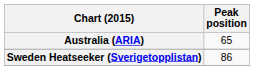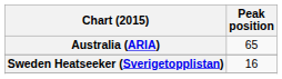 <table class="wikitable sortable plainrowheaders" style="text-align:center">
 <tr>
 <th>Chart (2015)</th>
 <th>Peak<br>position</th>
 </tr>
 <tr>
 <th scope="row">Australia (<a href='#'>ARIA</a>)</th>
 <td>65</td>
 </tr>
 <tr>
 </tr>
 <tr>
 <th scope="row">Sweden Heatseeker (<a href='#'>Sverigetopplistan</a>)</th>
-<td>86</td>
+<td>16</td>
 </tr>
 <tr>
 </tr>
 <tr>
 </tr>
 <tr>
 </tr>
 </table>
